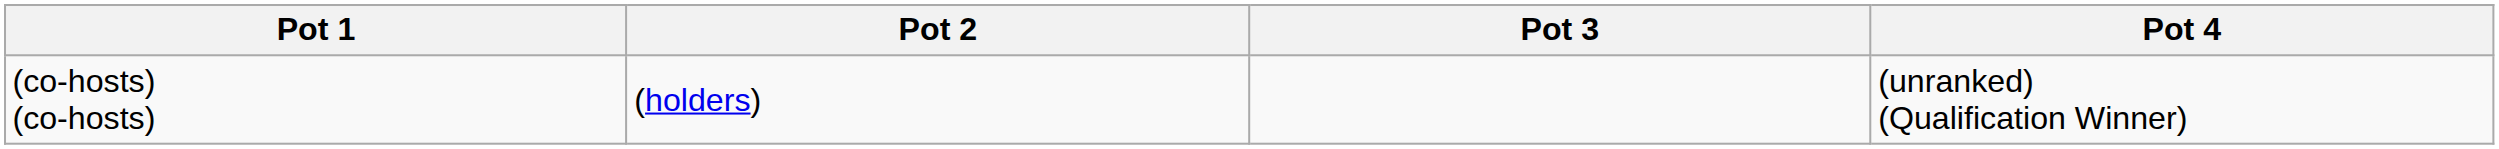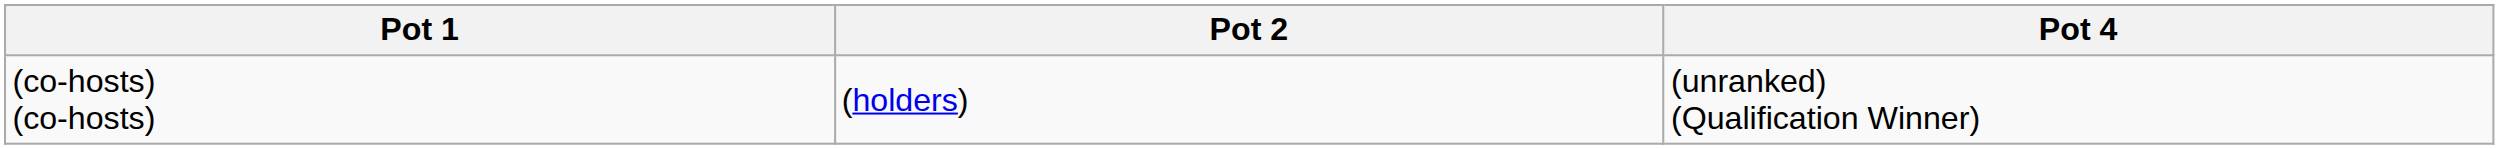 <table class="wikitable" style="width:98%;">
 <tr>
 <th width=25%><strong>Pot 1</strong></th>
 <th width=25%><strong>Pot 2</strong></th>
-<th width=25%><strong>Pot 3</strong></th>
 <th width=25%><strong>Pot 4</strong></th>
 </tr>
 <tr>
 <td> (co-hosts)<br> (co-hosts)</td>
 <td> (<a href='#'>holders</a>)<br></td>
-<td><br></td>
 <td> (unranked) <br> (Qualification Winner)</td>
 </tr>
 </table>
